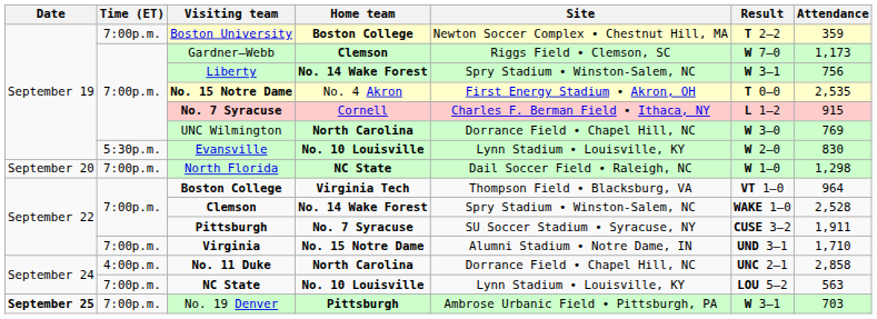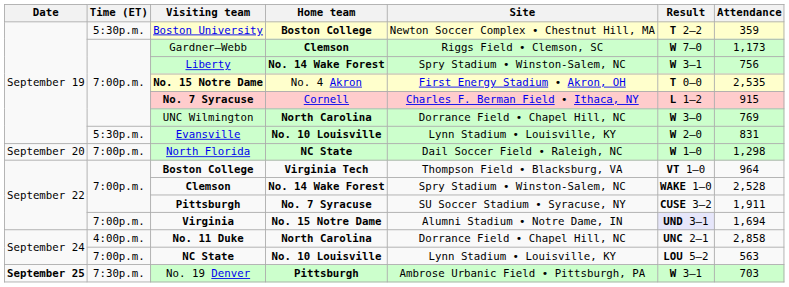 <table class="wikitable" style="font-size:95%; text-align: center;">
 <tr>
 <th>Date</th>
 <th>Time (ET)</th>
 <th>Visiting team</th>
 <th>Home team</th>
 <th>Site</th>
 <th>Result</th>
 <th>Attendance</th>
 </tr>
 <tr>
 <td rowspan=7>September 19</td>
-<td>7:00p.m.</td>
+<td>5:30p.m.</td>
 <td style="background:#ffc;"><a href='#'>Boston University</a></td>
 <td style="background:#ffc;"><strong>Boston College</strong></td>
 <td style="background:#ffc;">Newton Soccer Complex • Chestnut Hill, MA</td>
 <td style="background:#ffc;"><strong>T</strong> 2–2</td>
 <td style="background:#ffc;">359</td>
 </tr>
 <tr>
 <td rowspan=5>7:00p.m.</td>
 <td style="background:#cfc;">Gardner–Webb</td>
 <td style="background:#cfc;"><strong>Clemson</strong></td>
 <td style="background:#cfc;">Riggs Field • Clemson, SC</td>
 <td style="background:#cfc;"><strong>W</strong> 7–0</td>
 <td style="background:#cfc;">1,173</td>
 </tr>
 <tr>
 <td style="background:#cfc;"><a href='#'>Liberty</a></td>
 <td style="background:#cfc;"><strong>No. 14 Wake Forest</strong></td>
 <td style="background:#cfc;">Spry Stadium • Winston-Salem, NC</td>
 <td style="background:#cfc;"><strong>W</strong> 3–1</td>
 <td style="background:#cfc;">756</td>
 </tr>
 <tr>
 <td style="background:#ffc;"><strong>No. 15 Notre Dame</strong></td>
 <td style="background:#ffc;">No. 4 <a href='#'>Akron</a></td>
 <td style="background:#ffc;"><a href='#'>First Energy Stadium</a> • <a href='#'>Akron, OH</a></td>
 <td style="background:#ffc;"><strong>T</strong> 0–0</td>
 <td style="background:#ffc;">2,535</td>
 </tr>
 <tr>
 <td style="background:#fcc;"><strong>No. 7 Syracuse</strong></td>
 <td style="background:#fcc;"><a href='#'>Cornell</a></td>
 <td style="background:#fcc;"><a href='#'>Charles F. Berman Field</a> • <a href='#'>Ithaca, NY</a></td>
 <td style="background:#fcc;"><strong>L</strong> 1–2</td>
 <td style="background:#fcc;">915</td>
 </tr>
 <tr>
 <td style="background:#cfc;">UNC Wilmington</td>
 <td style="background:#cfc;"><strong>North Carolina</strong></td>
 <td style="background:#cfc;">Dorrance Field • Chapel Hill, NC</td>
 <td style="background:#cfc;"><strong>W</strong> 3–0</td>
 <td style="background:#cfc;">769</td>
 </tr>
 <tr>
 <td>5:30p.m.</td>
 <td style="background:#cfc;"><a href='#'>Evansville</a></td>
 <td style="background:#cfc;"><strong>No. 10 Louisville</strong></td>
 <td style="background:#cfc;">Lynn Stadium • Louisville, KY</td>
 <td style="background:#cfc;"><strong>W</strong> 2–0</td>
-<td style="background:#cfc;">830</td>
+<td style="background:#cfc;">831</td>
 </tr>
 <tr>
 <td>September 20</td>
 <td>7:00p.m.</td>
 <td style="background:#cfc;"><a href='#'>North Florida</a></td>
 <td style="background:#cfc;"><strong>NC State</strong></td>
 <td style="background:#cfc;">Dail Soccer Field • Raleigh, NC</td>
 <td style="background:#cfc;"><strong>W</strong> 1–0</td>
 <td style="background:#cfc;">1,298</td>
 </tr>
 <tr>
 <td rowspan=4>September 22</td>
 <td rowspan=3>7:00p.m.</td>
 <td><strong>Boston College</strong></td>
 <td><strong>Virginia Tech</strong></td>
 <td>Thompson Field • Blacksburg, VA</td>
 <td><strong>VT</strong> 1–0</td>
 <td>964</td>
 </tr>
 <tr>
 <td><strong>Clemson</strong></td>
 <td><strong>No. 14 Wake Forest</strong></td>
 <td>Spry Stadium • Winston-Salem, NC</td>
 <td><strong>WAKE</strong> 1–0</td>
 <td>2,528</td>
 </tr>
 <tr>
 <td><strong>Pittsburgh</strong></td>
 <td><strong>No. 7 Syracuse</strong></td>
 <td>SU Soccer Stadium • Syracuse, NY</td>
 <td><strong>CUSE</strong> 3–2</td>
 <td>1,911</td>
 </tr>
 <tr>
 <td>7:00p.m.</td>
 <td><strong>Virginia</strong></td>
 <td><strong>No. 15 Notre Dame</strong></td>
 <td>Alumni Stadium • Notre Dame, IN</td>
-<td><strong>UND</strong> 3–1</td>
-<td>1,710</td>
+<td style="background: lavender;"><strong>UND</strong> 3–1</td>
+<td>1,694</td>
 </tr>
 <tr>
 <td rowspan=2>September 24</td>
 <td>4:00p.m.</td>
 <td><strong>No. 11 Duke</strong></td>
 <td><strong>North Carolina</strong></td>
 <td>Dorrance Field • Chapel Hill, NC</td>
 <td><strong>UNC</strong> 2–1</td>
 <td>2,858</td>
 </tr>
 <tr>
 <td>7:00p.m.</td>
 <td><strong>NC State</strong></td>
 <td><strong>No. 10 Louisville</strong></td>
 <td>Lynn Stadium • Louisville, KY</td>
 <td><strong>LOU</strong> 5–2</td>
 <td>563</td>
 </tr>
 <tr>
 <td><strong>September 25</strong></td>
-<td>7:00p.m.</td>
+<td>7:30p.m.</td>
 <td style="background:#cfc;">No. 19 <a href='#'>Denver</a></td>
 <td style="background:#cfc;"><strong>Pittsburgh</strong></td>
 <td style="background:#cfc;">Ambrose Urbanic Field • Pittsburgh, PA</td>
 <td style="background:#cfc;"><strong>W</strong> 3–1</td>
 <td style="background:#cfc;">703</td>
 </tr>
 </table>
